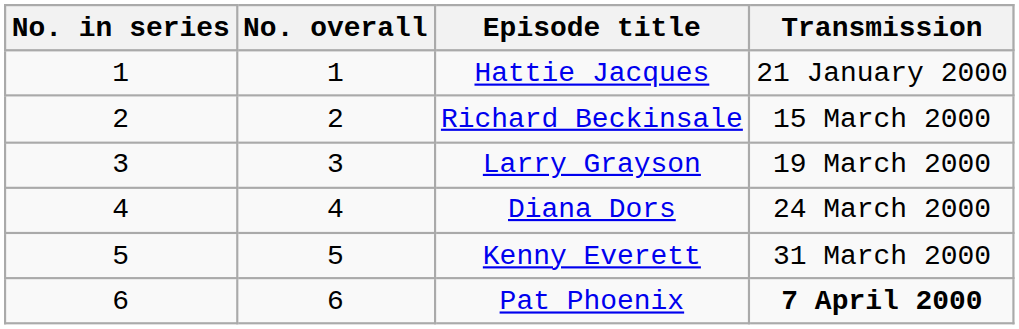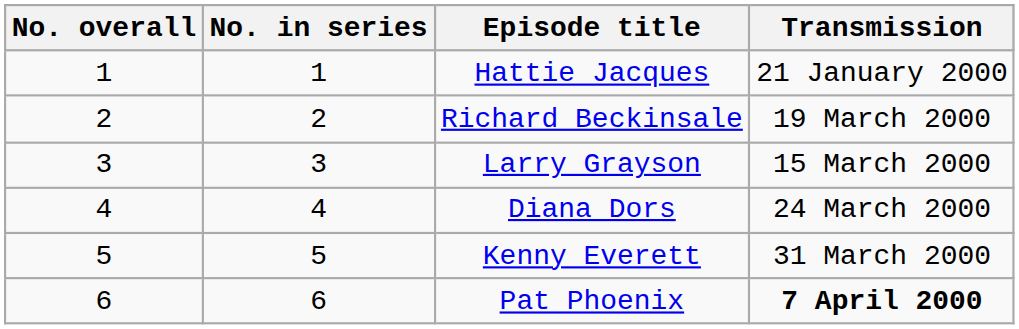 <table class="wikitable" style="text-align: center;">
 <tr bgcolor="#CCCCCC">
+<th>No. overall</th>
 <th>No. in series</th>
-<th>No. overall</th>
 <th>Episode title</th>
 <th>Transmission</th>
 </tr>
 <tr>
 <td>1</td>
 <td>1</td>
 <td><a href='#'>Hattie Jacques</a></td>
 <td>21 January 2000</td>
 </tr>
 <tr>
 <td>2</td>
 <td>2</td>
 <td><a href='#'>Richard Beckinsale</a></td>
-<td>15 March 2000</td>
+<td>19 March 2000</td>
 </tr>
 <tr>
 <td>3</td>
 <td>3</td>
 <td><a href='#'>Larry Grayson</a></td>
-<td>19 March 2000</td>
+<td>15 March 2000</td>
 </tr>
 <tr>
 <td>4</td>
 <td>4</td>
 <td><a href='#'>Diana Dors</a></td>
 <td>24 March 2000</td>
 </tr>
 <tr>
 <td>5</td>
 <td>5</td>
 <td><a href='#'>Kenny Everett</a></td>
 <td>31 March 2000</td>
 </tr>
 <tr>
 <td>6</td>
 <td>6</td>
 <td><a href='#'>Pat Phoenix</a></td>
 <td><strong>7 April 2000</strong></td>
 </tr>
 </table>
